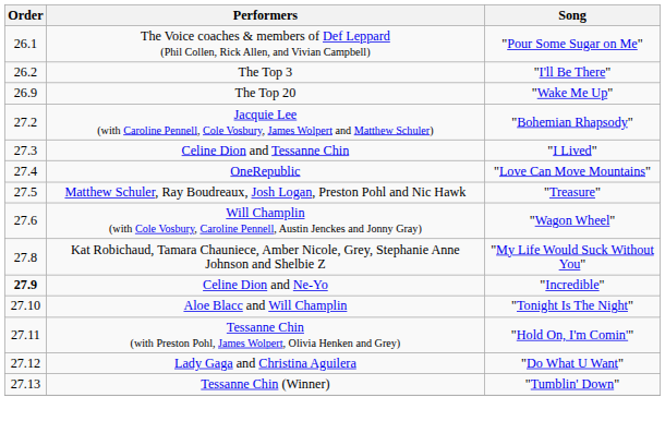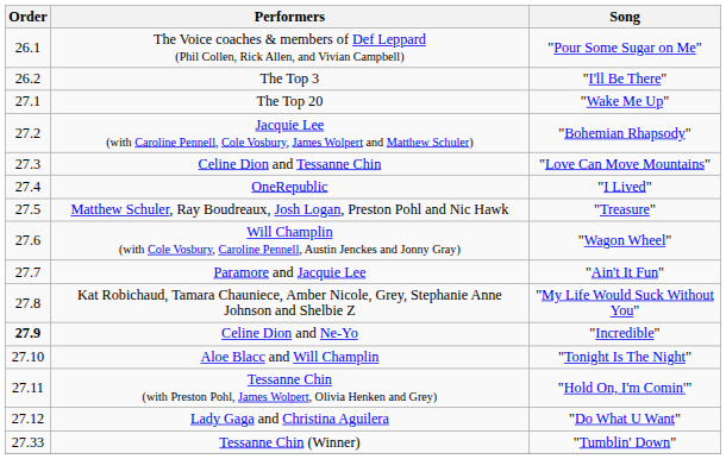 <table class="wikitable" style="text-align:center; width:50%;">
 <tr>
 <th>Order</th>
 <th>Performers</th>
 <th>Song</th>
 </tr>
 <tr>
 <td>26.1</td>
 <td>The Voice coaches & members of <a href='#'>Def Leppard</a><br><small>(Phil Collen, Rick Allen, and Vivian Campbell)</small></td>
 <td>"<a href='#'>Pour Some Sugar on Me</a>"</td>
 </tr>
 <tr>
 <td>26.2</td>
 <td>The Top 3</td>
 <td>"<a href='#'>I'll Be There</a>"</td>
 </tr>
 <tr>
-<td>26.9</td>
+<td>27.1</td>
 <td>The Top 20</td>
 <td>"<a href='#'>Wake Me Up</a>"</td>
 </tr>
 <tr>
 <td>27.2</td>
 <td><a href='#'>Jacquie Lee</a> <br><small>(with <a href='#'>Caroline Pennell</a>, <a href='#'>Cole Vosbury</a>, <a href='#'>James Wolpert</a> and <a href='#'>Matthew Schuler</a>)</small></td>
 <td>"<a href='#'>Bohemian Rhapsody</a>"</td>
 </tr>
 <tr>
 <td>27.3</td>
 <td><a href='#'>Celine Dion</a> and <a href='#'>Tessanne Chin</a></td>
-<td>"<a href='#'>I Lived</a>"</td>
+<td>"<a href='#'>Love Can Move Mountains</a>"</td>
 </tr>
 <tr>
 <td>27.4</td>
 <td><a href='#'>OneRepublic</a></td>
-<td>"<a href='#'>Love Can Move Mountains</a>"</td>
+<td>"<a href='#'>I Lived</a>"</td>
 </tr>
 <tr>
 <td>27.5</td>
 <td><a href='#'>Matthew Schuler</a>, Ray Boudreaux, <a href='#'>Josh Logan</a>, Preston Pohl and Nic Hawk</td>
 <td>"<a href='#'>Treasure</a>"</td>
 </tr>
 <tr>
 <td>27.6</td>
 <td><a href='#'>Will Champlin</a> <br><small>(with <a href='#'>Cole Vosbury</a>, <a href='#'>Caroline Pennell</a>, Austin Jenckes and Jonny Gray)</small></td>
 <td>"<a href='#'>Wagon Wheel</a>"</td>
+</tr>
+<tr>
+<td>27.7</td>
+<td><a href='#'>Paramore</a> and <a href='#'>Jacquie Lee</a></td>
+<td>"<a href='#'>Ain't It Fun</a>"</td>
 </tr>
 <tr>
 <td>27.8</td>
 <td>Kat Robichaud, Tamara Chauniece, Amber Nicole, Grey, Stephanie Anne Johnson and Shelbie Z</td>
 <td>"<a href='#'>My Life Would Suck Without You</a>"</td>
 </tr>
 <tr>
 <td><strong>27.9</strong></td>
 <td><a href='#'>Celine Dion</a> and <a href='#'>Ne-Yo</a></td>
 <td>"<a href='#'>Incredible</a>"</td>
 </tr>
 <tr>
 <td>27.10</td>
 <td><a href='#'>Aloe Blacc</a> and <a href='#'>Will Champlin</a></td>
 <td>"<a href='#'>Tonight Is The Night</a>"</td>
 </tr>
 <tr>
 <td>27.11</td>
 <td><a href='#'>Tessanne Chin</a> <br><small>(with Preston Pohl, <a href='#'>James Wolpert</a>, Olivia Henken and Grey)</small></td>
 <td>"<a href='#'>Hold On, I'm Comin'</a>"</td>
 </tr>
 <tr>
 <td>27.12</td>
 <td><a href='#'>Lady Gaga</a> and <a href='#'>Christina Aguilera</a></td>
 <td>"<a href='#'>Do What U Want</a>"</td>
 </tr>
 <tr>
-<td>27.13</td>
+<td>27.33</td>
 <td><a href='#'>Tessanne Chin</a> (Winner)</td>
 <td>"<a href='#'>Tumblin' Down</a>"</td>
 </tr>
 <tr>
 </tr>
 </table>
